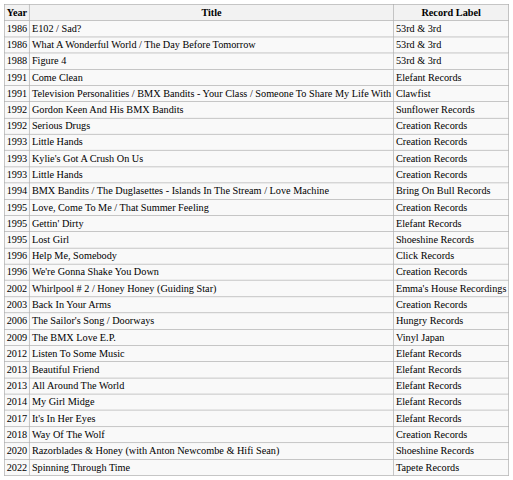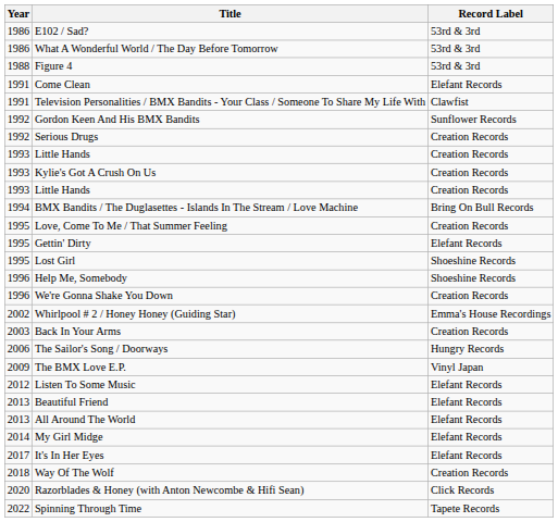 <table class="wikitable">
 <tr>
 <th>Year</th>
 <th>Title</th>
 <th>Record Label</th>
 </tr>
 <tr>
 <td>1986</td>
 <td>E102 / Sad?</td>
 <td>53rd & 3rd</td>
 </tr>
 <tr>
 <td>1986</td>
 <td>What A Wonderful World / The Day Before Tomorrow</td>
 <td>53rd & 3rd</td>
 </tr>
 <tr>
 <td>1988</td>
 <td>Figure 4</td>
 <td>53rd & 3rd</td>
 </tr>
 <tr>
 <td>1991</td>
 <td>Come Clean</td>
 <td>Elefant Records</td>
 </tr>
 <tr>
 <td>1991</td>
 <td>Television Personalities / BMX Bandits - Your Class / Someone To Share My Life With</td>
 <td>Clawfist</td>
 </tr>
 <tr>
 <td>1992</td>
 <td>Gordon Keen And His BMX Bandits</td>
 <td>Sunflower Records</td>
 </tr>
 <tr>
 <td>1992</td>
 <td>Serious Drugs</td>
 <td>Creation Records</td>
 </tr>
 <tr>
 <td>1993</td>
 <td>Little Hands</td>
 <td>Creation Records</td>
 </tr>
 <tr>
 <td>1993</td>
 <td>Kylie's Got A Crush On Us</td>
 <td>Creation Records</td>
 </tr>
 <tr>
 <td>1993</td>
 <td>Little Hands</td>
 <td>Creation Records</td>
 </tr>
 <tr>
 <td>1994</td>
 <td>BMX Bandits / The Duglasettes - Islands In The Stream / Love Machine</td>
 <td>Bring On Bull Records</td>
 </tr>
 <tr>
 <td>1995</td>
 <td>Love, Come To Me / That Summer Feeling</td>
 <td>Creation Records</td>
 </tr>
 <tr>
 <td>1995</td>
 <td>Gettin' Dirty</td>
 <td>Elefant Records</td>
 </tr>
 <tr>
 <td>1995</td>
 <td>Lost Girl</td>
 <td>Shoeshine Records</td>
 </tr>
 <tr>
 <td>1996</td>
 <td>Help Me, Somebody</td>
-<td>Click Records</td>
+<td>Shoeshine Records</td>
 </tr>
 <tr>
 <td>1996</td>
 <td>We're Gonna Shake You Down</td>
 <td>Creation Records</td>
 </tr>
 <tr>
 <td>2002</td>
 <td>Whirlpool # 2 / Honey Honey (Guiding Star)</td>
 <td>Emma's House Recordings</td>
 </tr>
 <tr>
 <td>2003</td>
 <td>Back In Your Arms</td>
 <td>Creation Records</td>
 </tr>
 <tr>
 <td>2006</td>
 <td>The Sailor's Song / Doorways</td>
 <td>Hungry Records</td>
 </tr>
 <tr>
 <td>2009</td>
 <td>The BMX Love E.P.</td>
 <td>Vinyl Japan</td>
 </tr>
 <tr>
 <td>2012</td>
 <td>Listen To Some Music</td>
 <td>Elefant Records</td>
 </tr>
 <tr>
 <td>2013</td>
 <td>Beautiful Friend</td>
 <td>Elefant Records</td>
 </tr>
 <tr>
 <td>2013</td>
 <td>All Around The World</td>
 <td>Elefant Records</td>
 </tr>
 <tr>
 <td>2014</td>
 <td>My Girl Midge</td>
 <td>Elefant Records</td>
 </tr>
 <tr>
 <td>2017</td>
 <td>It's In Her Eyes</td>
 <td>Elefant Records</td>
 </tr>
 <tr>
 <td>2018</td>
 <td>Way Of The Wolf</td>
 <td>Creation Records</td>
 </tr>
 <tr>
 <td>2020</td>
 <td>Razorblades & Honey (with Anton Newcombe & Hifi Sean)</td>
-<td>Shoeshine Records</td>
+<td>Click Records</td>
 </tr>
 <tr>
 <td>2022</td>
 <td>Spinning Through Time</td>
 <td>Tapete Records</td>
 </tr>
 </table>
